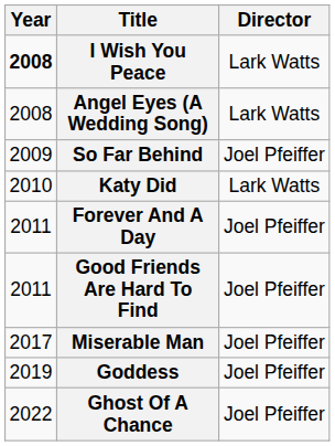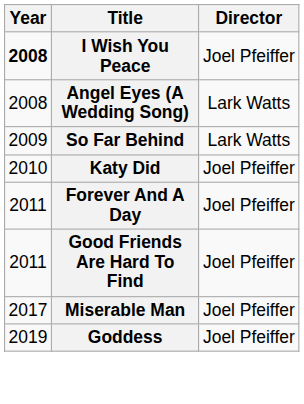 <table class="wikitable plainrowheaders" style="text-align:center;">
 <tr>
 <th>Year</th>
 <th style="width:8em;">Title</th>
 <th>Director</th>
 </tr>
 <tr>
 <td><strong>2008</strong></td>
 <th scope="row">I Wish You Peace</th>
-<td>Lark Watts</td>
+<td>Joel Pfeiffer</td>
 </tr>
 <tr>
 <td>2008</td>
 <th scope="row">Angel Eyes (A Wedding Song)</th>
 <td>Lark Watts</td>
 </tr>
 <tr>
 <td>2009</td>
 <th scope="row">So Far Behind</th>
-<td>Joel Pfeiffer</td>
+<td>Lark Watts</td>
 </tr>
 <tr>
 <td>2010</td>
 <th scope="row">Katy Did</th>
-<td>Lark Watts</td>
+<td>Joel Pfeiffer</td>
 </tr>
 <tr>
 <td>2011</td>
 <th scope="row">Forever And A Day</th>
 <td>Joel Pfeiffer</td>
 </tr>
 <tr>
 <td>2011</td>
 <th scope="row">Good Friends Are Hard To Find</th>
 <td>Joel Pfeiffer</td>
 </tr>
 <tr>
 <td>2017</td>
 <th scope="row">Miserable Man</th>
 <td>Joel Pfeiffer</td>
 </tr>
 <tr>
 <td>2019</td>
 <th scope="row">Goddess</th>
 <td>Joel Pfeiffer</td>
 </tr>
-<tr>
-<td>2022</td>
-<th scope="row">Ghost Of A Chance</th>
-<td>Joel Pfeiffer</td>
-</tr>
 </table>
